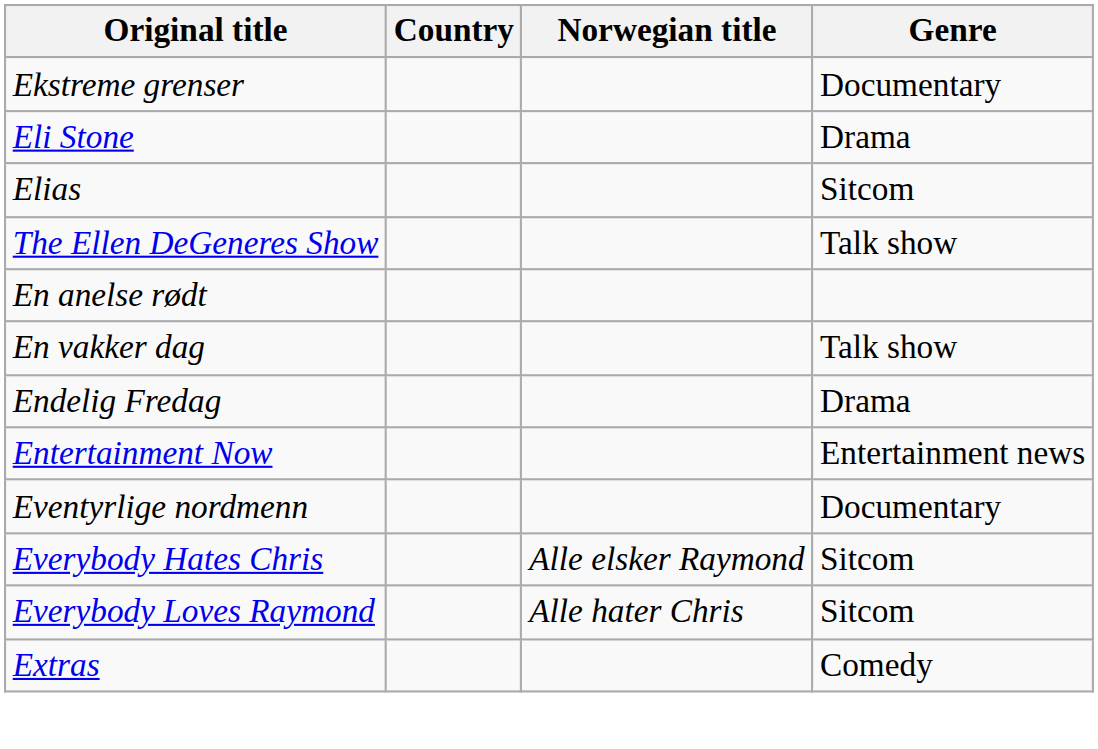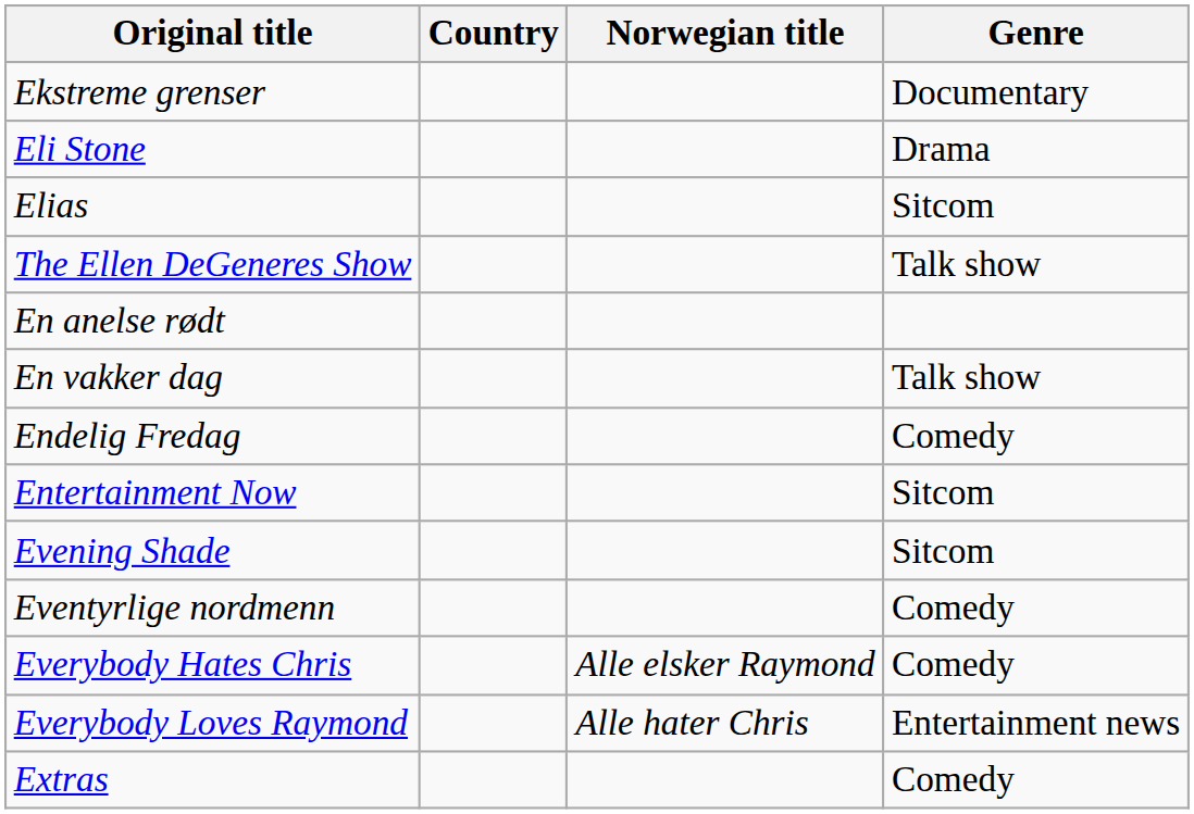 <table class="wikitable sortable">
 <tr>
 <th>Original title</th>
 <th>Country</th>
 <th>Norwegian title</th>
 <th>Genre</th>
 </tr>
 <tr>
 <td><em>Ekstreme grenser</em></td>
 <td></td>
 <td></td>
 <td>Documentary</td>
 </tr>
 <tr>
 <td><em><a href='#'>Eli Stone</a></em></td>
 <td></td>
 <td></td>
 <td>Drama</td>
 </tr>
 <tr>
 <td><em>Elias</em></td>
 <td></td>
 <td></td>
 <td>Sitcom</td>
 </tr>
 <tr>
 <td><em><a href='#'>The Ellen DeGeneres Show</a></em></td>
 <td></td>
 <td></td>
 <td>Talk show</td>
 </tr>
 <tr>
 <td><em>En anelse rødt</em></td>
 <td></td>
 <td></td>
 <td></td>
 </tr>
 <tr>
 <td><em>En vakker dag</em></td>
 <td></td>
 <td></td>
 <td>Talk show</td>
 </tr>
 <tr>
 <td><em>Endelig Fredag</em></td>
 <td></td>
 <td></td>
-<td>Drama</td>
+<td>Comedy</td>
 </tr>
 <tr>
 <td><em><a href='#'>Entertainment Now</a></em></td>
 <td></td>
 <td></td>
-<td>Entertainment news</td>
+<td>Sitcom</td>
+</tr>
+<tr>
+<td><em><a href='#'>Evening Shade</a></em></td>
+<td></td>
+<td></td>
+<td>Sitcom</td>
 </tr>
 <tr>
 <td><em>Eventyrlige nordmenn</em></td>
 <td></td>
 <td></td>
-<td>Documentary</td>
+<td>Comedy</td>
 </tr>
 <tr>
 <td><em><a href='#'>Everybody Hates Chris</a></em></td>
 <td></td>
 <td><em>Alle elsker Raymond</em></td>
-<td>Sitcom</td>
+<td>Comedy</td>
 </tr>
 <tr>
 <td><em><a href='#'>Everybody Loves Raymond</a></em></td>
 <td></td>
 <td><em>Alle hater Chris</em></td>
-<td>Sitcom</td>
+<td>Entertainment news</td>
 </tr>
 <tr>
 <td><em><a href='#'>Extras</a></em></td>
 <td></td>
 <td></td>
 <td>Comedy</td>
 </tr>
 </table>
